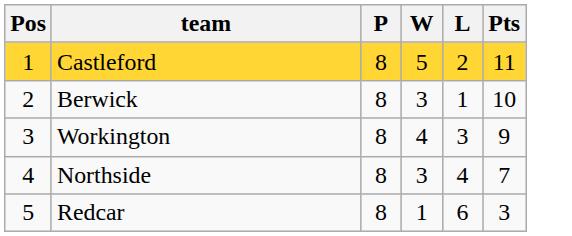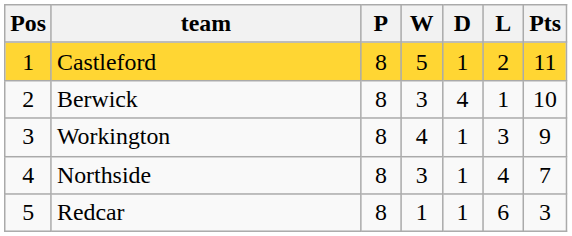 <table class="wikitable" style="font-size: 100%">
 <tr>
 <th width=20>Pos</th>
 <th width=200>team</th>
 <th width=20>P</th>
 <th width=20>W</th>
+<th width=20>D</th>
 <th width=20>L</th>
 <th width=20>Pts</th>
 </tr>
 <tr align=center style="background: #FFD633;">
 <td>1</td>
 <td align="left">Castleford</td>
 <td>8</td>
 <td>5</td>
+<td>1</td>
 <td>2</td>
 <td>11</td>
 </tr>
 <tr align=center>
 <td>2</td>
 <td align="left">Berwick</td>
 <td>8</td>
 <td>3</td>
+<td>4</td>
 <td>1</td>
 <td>10</td>
 </tr>
 <tr align=center>
 <td>3</td>
 <td align="left">Workington</td>
 <td>8</td>
 <td>4</td>
+<td>1</td>
 <td>3</td>
 <td>9</td>
 </tr>
 <tr align=center>
 <td>4</td>
 <td align="left">Northside</td>
 <td>8</td>
 <td>3</td>
+<td>1</td>
 <td>4</td>
 <td>7</td>
 </tr>
 <tr align=center>
 <td>5</td>
 <td align="left">Redcar</td>
 <td>8</td>
 <td>1</td>
+<td>1</td>
 <td>6</td>
 <td>3</td>
 </tr>
 </table>
